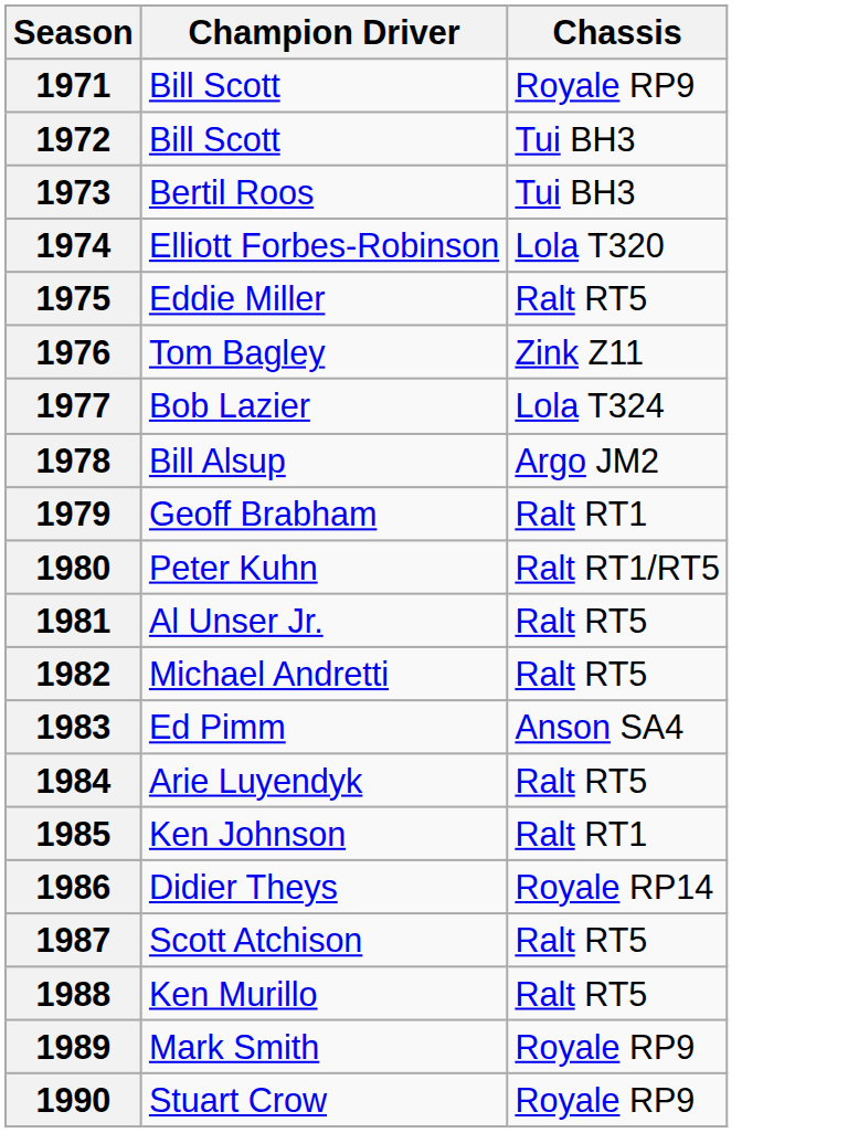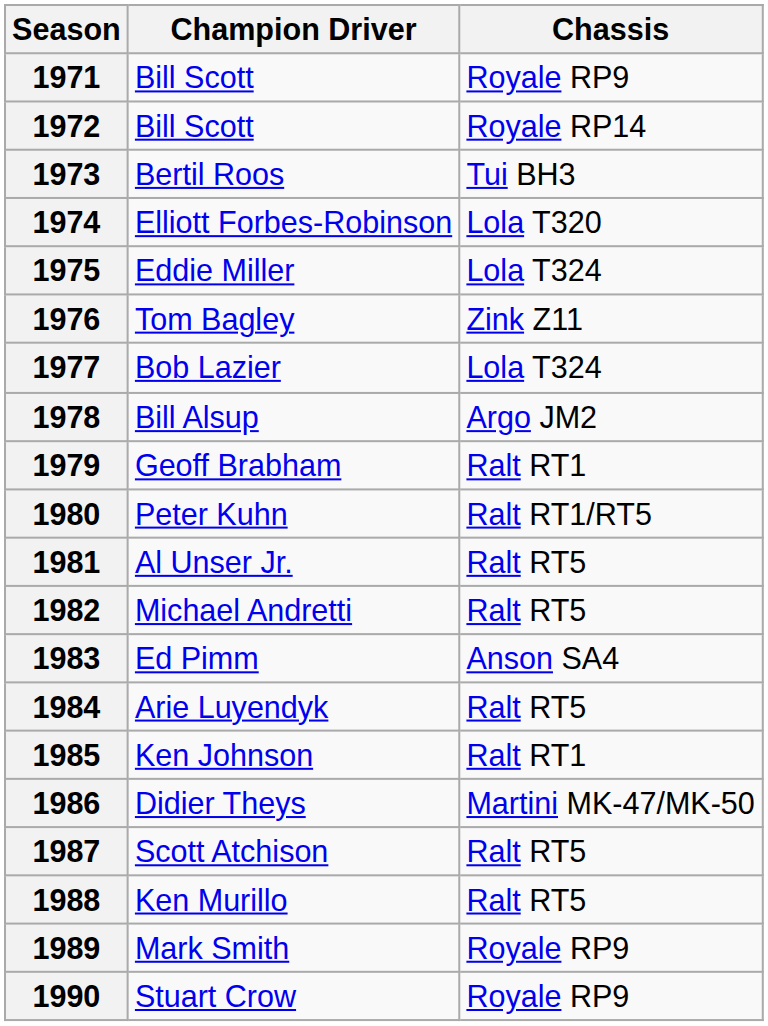 <table class="wikitable" style="font-size: 95%;">
 <tr>
 <th>Season</th>
 <th>Champion Driver</th>
 <th>Chassis</th>
 </tr>
 <tr>
 <th>1971</th>
 <td> <a href='#'>Bill Scott</a></td>
 <td><a href='#'>Royale</a> RP9</td>
 </tr>
 <tr>
 <th>1972</th>
 <td> <a href='#'>Bill Scott</a></td>
-<td><a href='#'>Tui</a> BH3</td>
+<td><a href='#'>Royale</a> RP14</td>
 </tr>
 <tr>
 <th>1973</th>
 <td> <a href='#'>Bertil Roos</a></td>
 <td><a href='#'>Tui</a> BH3</td>
 </tr>
 <tr>
 <th>1974</th>
 <td> <a href='#'>Elliott Forbes-Robinson</a></td>
 <td><a href='#'>Lola</a> T320</td>
 </tr>
 <tr>
 <th>1975</th>
 <td> <a href='#'>Eddie Miller</a></td>
-<td><a href='#'>Ralt</a> RT5</td>
+<td><a href='#'>Lola</a> T324</td>
 </tr>
 <tr>
 <th>1976</th>
 <td> <a href='#'>Tom Bagley</a></td>
 <td><a href='#'>Zink</a> Z11</td>
 </tr>
 <tr>
 <th>1977</th>
 <td> <a href='#'>Bob Lazier</a></td>
 <td><a href='#'>Lola</a> T324</td>
 </tr>
 <tr>
 <th>1978</th>
 <td> <a href='#'>Bill Alsup</a></td>
 <td><a href='#'>Argo</a> JM2</td>
 </tr>
 <tr>
 <th>1979</th>
 <td> <a href='#'>Geoff Brabham</a></td>
 <td><a href='#'>Ralt</a> RT1</td>
 </tr>
 <tr>
 <th>1980</th>
 <td> <a href='#'>Peter Kuhn</a></td>
 <td><a href='#'>Ralt</a> RT1/RT5</td>
 </tr>
 <tr>
 <th>1981</th>
 <td> <a href='#'>Al Unser Jr.</a></td>
 <td><a href='#'>Ralt</a> RT5</td>
 </tr>
 <tr>
 <th>1982</th>
 <td> <a href='#'>Michael Andretti</a></td>
 <td><a href='#'>Ralt</a> RT5</td>
 </tr>
 <tr>
 <th>1983</th>
 <td> <a href='#'>Ed Pimm</a></td>
 <td><a href='#'>Anson</a> SA4</td>
 </tr>
 <tr>
 <th>1984</th>
 <td> <a href='#'>Arie Luyendyk</a></td>
 <td><a href='#'>Ralt</a> RT5</td>
 </tr>
 <tr>
 <th>1985</th>
 <td> <a href='#'>Ken Johnson</a></td>
 <td><a href='#'>Ralt</a> RT1</td>
 </tr>
 <tr>
 <th>1986</th>
 <td> <a href='#'>Didier Theys</a></td>
-<td><a href='#'>Royale</a> RP14</td>
+<td><a href='#'>Martini</a> MK-47/MK-50</td>
 </tr>
 <tr>
 <th>1987</th>
 <td> <a href='#'>Scott Atchison</a></td>
 <td><a href='#'>Ralt</a> RT5</td>
 </tr>
 <tr>
 <th>1988</th>
 <td> <a href='#'>Ken Murillo</a></td>
 <td><a href='#'>Ralt</a> RT5</td>
 </tr>
 <tr>
 <th>1989</th>
 <td> <a href='#'>Mark Smith</a></td>
 <td><a href='#'>Royale</a> RP9</td>
 </tr>
 <tr>
 <th>1990</th>
 <td> <a href='#'>Stuart Crow</a></td>
 <td><a href='#'>Royale</a> RP9</td>
 </tr>
 </table>
